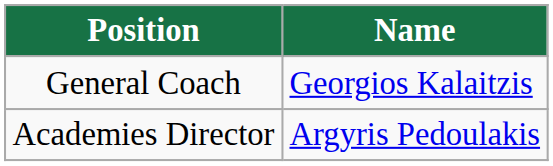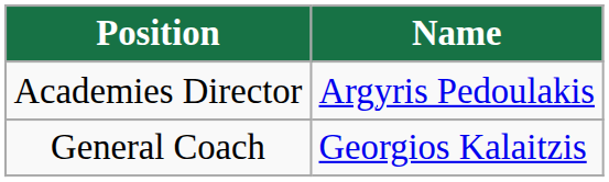 <table class="wikitable" style="text-align: center;">
 <tr>
 <th style="color:#fff; background:#177245;">Position</th>
 <th style="color:#fff; background:#177245;">Name</th>
 </tr>
 <tr>
+<td>Academies Director</td>
+<td style="text-align:left;"> <a href='#'>Argyris Pedoulakis</a></td>
+</tr>
+<tr>
 <td>General Coach</td>
 <td style="text-align:left;"> <a href='#'>Georgios Kalaitzis</a></td>
 </tr>
-<tr>
-<td>Academies Director</td>
-<td style="text-align:left;"> <a href='#'>Argyris Pedoulakis</a></td>
-</tr>
 </table>
